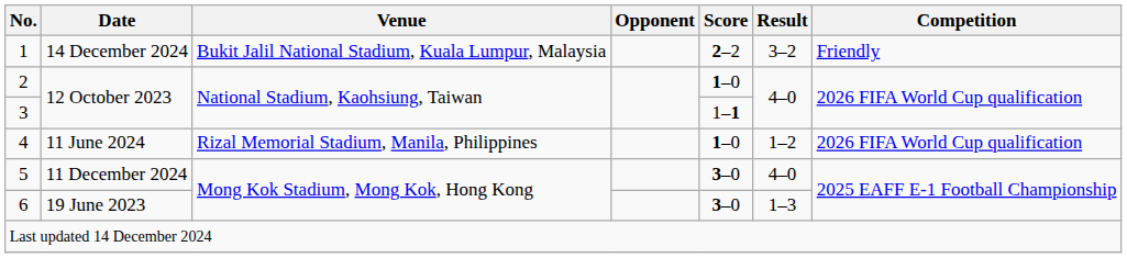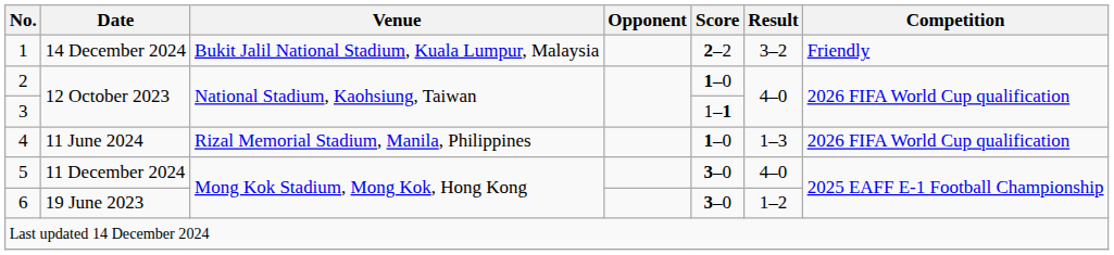 <table class="wikitable" style="font-size:85%;">
 <tr>
 <th>No.</th>
 <th>Date</th>
 <th>Venue</th>
 <th>Opponent</th>
 <th>Score</th>
 <th>Result</th>
 <th>Competition</th>
 </tr>
 <tr>
 <td align="center">1</td>
 <td>14 December 2024</td>
 <td><a href='#'>Bukit Jalil National Stadium</a>, <a href='#'>Kuala Lumpur</a>, Malaysia</td>
 <td></td>
 <td align=center><strong>2</strong>–2</td>
 <td align=center>3–2</td>
 <td><a href='#'>Friendly</a></td>
 </tr>
 <tr>
 <td align="center">2</td>
 <td rowspan=2>12 October 2023</td>
 <td rowspan=2><a href='#'>National Stadium</a>, <a href='#'>Kaohsiung</a>, Taiwan</td>
 <td rowspan="2"></td>
 <td align=center><strong>1</strong>–0</td>
 <td rowspan=2; align=center>4–0</td>
 <td rowspan=2><a href='#'>2026 FIFA World Cup qualification</a></td>
 </tr>
 <tr>
 <td align="center">3</td>
 <td align=center>1–<strong>1</strong></td>
 </tr>
 <tr>
 <td align="center">4</td>
 <td>11 June 2024</td>
 <td><a href='#'>Rizal Memorial Stadium</a>, <a href='#'>Manila</a>, Philippines</td>
 <td></td>
 <td align=center><strong>1</strong>–0</td>
-<td align=center>1–2</td>
+<td align=center>1–3</td>
 <td><a href='#'>2026 FIFA World Cup qualification</a></td>
 </tr>
 <tr>
 <td align="center">5</td>
 <td>11 December 2024</td>
 <td rowspan=2><a href='#'>Mong Kok Stadium</a>, <a href='#'>Mong Kok</a>, Hong Kong</td>
 <td></td>
 <td align=center><strong>3</strong>–0</td>
 <td align=center>4–0</td>
 <td rowspan=2><a href='#'>2025 EAFF E-1 Football Championship</a></td>
 </tr>
 <tr>
 <td align="center">6</td>
 <td>19 June 2023</td>
 <td></td>
 <td align=center><strong>3</strong>–0</td>
-<td align=center>1–3</td>
+<td align=center>1–2</td>
 </tr>
 <tr>
 <td colspan="7"><small>Last updated 14 December 2024</small></td>
 </tr>
 <tr>
 </tr>
 </table>
